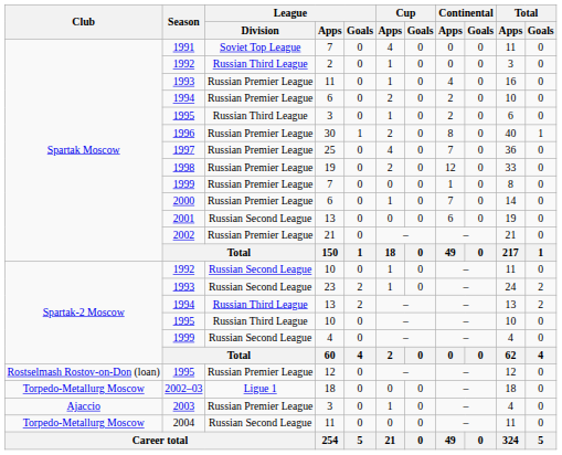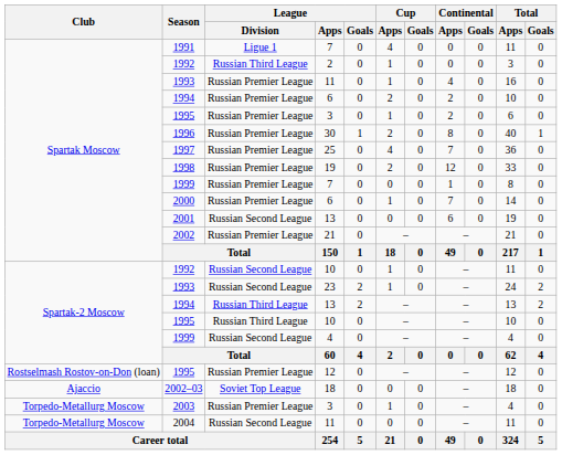 <table class="wikitable" style="text-align: center;">
 <tr>
 <th rowspan=2>Club</th>
 <th rowspan=2>Season</th>
 <th colspan=3>League</th>
 <th colspan=2>Cup</th>
 <th colspan=2>Continental</th>
 <th colspan=2>Total</th>
 </tr>
 <tr>
 <th>Division</th>
 <th>Apps</th>
 <th>Goals</th>
 <th>Apps</th>
 <th>Goals</th>
 <th>Apps</th>
 <th>Goals</th>
 <th>Apps</th>
 <th>Goals</th>
 </tr>
 <tr>
 <td rowspan="13"><a href='#'>Spartak Moscow</a></td>
 <td><a href='#'>1991</a></td>
-<td><a href='#'>Soviet Top League</a></td>
+<td><a href='#'>Ligue 1</a></td>
 <td>7</td>
 <td>0</td>
 <td>4</td>
 <td>0</td>
 <td>0</td>
 <td>0</td>
 <td>11</td>
 <td>0</td>
 </tr>
 <tr>
 <td><a href='#'>1992</a></td>
 <td><a href='#'>Russian Third League</a></td>
 <td>2</td>
 <td>0</td>
 <td>1</td>
 <td>0</td>
 <td>0</td>
 <td>0</td>
 <td>3</td>
 <td>0</td>
 </tr>
 <tr>
 <td><a href='#'>1993</a></td>
 <td>Russian Premier League</td>
 <td>11</td>
 <td>0</td>
 <td>1</td>
 <td>0</td>
 <td>4</td>
 <td>0</td>
 <td>16</td>
 <td>0</td>
 </tr>
 <tr>
 <td><a href='#'>1994</a></td>
 <td>Russian Premier League</td>
 <td>6</td>
 <td>0</td>
 <td>2</td>
 <td>0</td>
 <td>2</td>
 <td>0</td>
 <td>10</td>
 <td>0</td>
 </tr>
 <tr>
 <td><a href='#'>1995</a></td>
-<td>Russian Third League</td>
+<td>Russian Premier League</td>
 <td>3</td>
 <td>0</td>
 <td>1</td>
 <td>0</td>
 <td>2</td>
 <td>0</td>
 <td>6</td>
 <td>0</td>
 </tr>
 <tr>
 <td><a href='#'>1996</a></td>
 <td>Russian Premier League</td>
 <td>30</td>
 <td>1</td>
 <td>2</td>
 <td>0</td>
 <td>8</td>
 <td>0</td>
 <td>40</td>
 <td>1</td>
 </tr>
 <tr>
 <td><a href='#'>1997</a></td>
 <td>Russian Premier League</td>
 <td>25</td>
 <td>0</td>
 <td>4</td>
 <td>0</td>
 <td>7</td>
 <td>0</td>
 <td>36</td>
 <td>0</td>
 </tr>
 <tr>
 <td><a href='#'>1998</a></td>
 <td>Russian Premier League</td>
 <td>19</td>
 <td>0</td>
 <td>2</td>
 <td>0</td>
 <td>12</td>
 <td>0</td>
 <td>33</td>
 <td>0</td>
 </tr>
 <tr>
 <td><a href='#'>1999</a></td>
 <td>Russian Premier League</td>
 <td>7</td>
 <td>0</td>
 <td>0</td>
 <td>0</td>
 <td>1</td>
 <td>0</td>
 <td>8</td>
 <td>0</td>
 </tr>
 <tr>
 <td><a href='#'>2000</a></td>
 <td>Russian Premier League</td>
 <td>6</td>
 <td>0</td>
 <td>1</td>
 <td>0</td>
 <td>7</td>
 <td>0</td>
 <td>14</td>
 <td>0</td>
 </tr>
 <tr>
 <td><a href='#'>2001</a></td>
 <td>Russian Second League</td>
 <td>13</td>
 <td>0</td>
 <td>0</td>
 <td>0</td>
 <td>6</td>
 <td>0</td>
 <td>19</td>
 <td>0</td>
 </tr>
 <tr>
 <td><a href='#'>2002</a></td>
 <td>Russian Premier League</td>
 <td>21</td>
 <td>0</td>
 <td colspan=2>–</td>
 <td colspan=2>–</td>
 <td>21</td>
 <td>0</td>
 </tr>
 <tr>
 <th colspan=2>Total</th>
 <th>150</th>
 <th>1</th>
 <th>18</th>
 <th>0</th>
 <th>49</th>
 <th>0</th>
 <th>217</th>
 <th>1</th>
 </tr>
 <tr>
 <td rowspan="6"><a href='#'>Spartak-2 Moscow</a></td>
 <td><a href='#'>1992</a></td>
 <td><a href='#'>Russian Second League</a></td>
 <td>10</td>
 <td>0</td>
 <td>1</td>
 <td>0</td>
 <td colspan=2>–</td>
 <td>11</td>
 <td>0</td>
 </tr>
 <tr>
 <td><a href='#'>1993</a></td>
 <td>Russian Second League</td>
 <td>23</td>
 <td>2</td>
 <td>1</td>
 <td>0</td>
 <td colspan=2>–</td>
 <td>24</td>
 <td>2</td>
 </tr>
 <tr>
 <td><a href='#'>1994</a></td>
 <td><a href='#'>Russian Third League</a></td>
 <td>13</td>
 <td>2</td>
 <td colspan=2>–</td>
 <td colspan=2>–</td>
 <td>13</td>
 <td>2</td>
 </tr>
 <tr>
 <td><a href='#'>1995</a></td>
 <td>Russian Third League</td>
 <td>10</td>
 <td>0</td>
 <td colspan=2>–</td>
 <td colspan=2>–</td>
 <td>10</td>
 <td>0</td>
 </tr>
 <tr>
 <td><a href='#'>1999</a></td>
 <td>Russian Second League</td>
 <td>4</td>
 <td>0</td>
 <td colspan=2>–</td>
 <td colspan=2>–</td>
 <td>4</td>
 <td>0</td>
 </tr>
 <tr>
 <th colspan=2>Total</th>
 <th>60</th>
 <th>4</th>
 <th>2</th>
 <th>0</th>
 <th>0</th>
 <th>0</th>
 <th>62</th>
 <th>4</th>
 </tr>
 <tr>
 <td><a href='#'>Rostselmash Rostov-on-Don</a> (loan)</td>
 <td><a href='#'>1995</a></td>
 <td>Russian Premier League</td>
 <td>12</td>
 <td>0</td>
 <td colspan=2>–</td>
 <td colspan=2>–</td>
 <td>12</td>
 <td>0</td>
 </tr>
 <tr>
-<td><a href='#'>Torpedo-Metallurg Moscow</a></td>
+<td><a href='#'>Ajaccio</a></td>
 <td><a href='#'>2002–03</a></td>
-<td><a href='#'>Ligue 1</a></td>
+<td><a href='#'>Soviet Top League</a></td>
 <td>18</td>
 <td>0</td>
 <td>0</td>
 <td>0</td>
 <td colspan=2>–</td>
 <td>18</td>
 <td>0</td>
 </tr>
 <tr>
-<td><a href='#'>Ajaccio</a></td>
+<td><a href='#'>Torpedo-Metallurg Moscow</a></td>
 <td><a href='#'>2003</a></td>
 <td>Russian Premier League</td>
 <td>3</td>
 <td>0</td>
 <td>1</td>
 <td>0</td>
 <td colspan=2>–</td>
 <td>4</td>
 <td>0</td>
 </tr>
 <tr>
 <td><a href='#'>Torpedo-Metallurg Moscow</a></td>
 <td>2004</td>
 <td>Russian Second League</td>
 <td>11</td>
 <td>0</td>
 <td>0</td>
 <td>0</td>
 <td colspan=2>–</td>
 <td>11</td>
 <td>0</td>
 </tr>
 <tr>
 <th colspan=3>Career total</th>
 <th>254</th>
 <th>5</th>
 <th>21</th>
 <th>0</th>
 <th>49</th>
 <th>0</th>
 <th>324</th>
 <th>5</th>
 </tr>
 </table>
